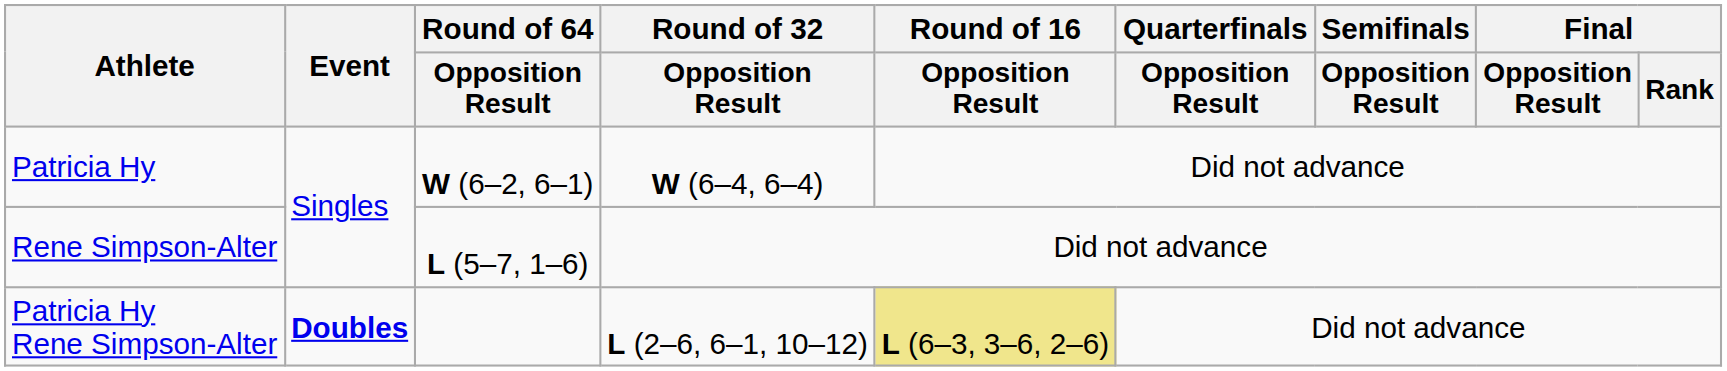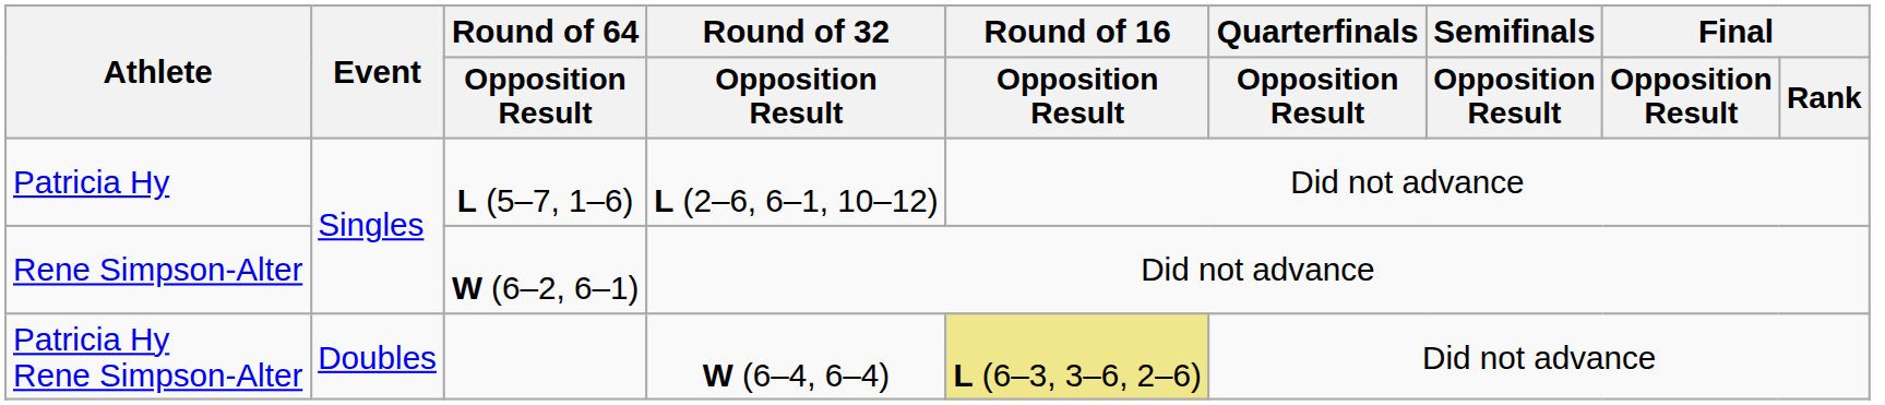 <table class="wikitable" style="font-size:90%">
 <tr>
 <th rowspan="2">Athlete</th>
 <th rowspan="2">Event</th>
 <th>Round of 64</th>
 <th>Round of 32</th>
 <th>Round of 16</th>
 <th>Quarterfinals</th>
 <th>Semifinals</th>
 <th colspan=2>Final</th>
 </tr>
 <tr style="font-size:95%">
 <th>Opposition<br>Result</th>
 <th>Opposition<br>Result</th>
 <th>Opposition<br>Result</th>
 <th>Opposition<br>Result</th>
 <th>Opposition<br>Result</th>
 <th>Opposition<br>Result</th>
 <th>Rank</th>
 </tr>
 <tr align=center>
 <td align=left><a href='#'>Patricia Hy</a></td>
 <td align=left rowspan=2><a href='#'>Singles</a></td>
-<td><br><strong>W</strong> (6–2, 6–1)</td>
-<td><br><strong>W</strong> (6–4, 6–4)</td>
+<td><br><strong>L</strong> (5–7, 1–6)</td>
+<td><br><strong>L</strong> (2–6, 6–1, 10–12)</td>
 <td colspan=5>Did not advance</td>
 </tr>
 <tr align=center>
 <td align=left><a href='#'>Rene Simpson-Alter</a></td>
-<td><br><strong>L</strong> (5–7, 1–6)</td>
+<td><br><strong>W</strong> (6–2, 6–1)</td>
 <td colspan=6>Did not advance</td>
 </tr>
 <tr align=center>
 <td align=left><a href='#'>Patricia Hy</a><br><a href='#'>Rene Simpson-Alter</a></td>
-<td align=left><strong><a href='#'>Doubles</a></strong></td>
+<td align=left><a href='#'>Doubles</a></td>
 <td></td>
-<td><br><strong>L</strong> (2–6, 6–1, 10–12)</td>
+<td><br><strong>W</strong> (6–4, 6–4)</td>
 <td style="background: khaki;"><br><strong>L</strong> (6–3, 3–6, 2–6)</td>
 <td colspan=4>Did not advance</td>
 </tr>
 </table>
